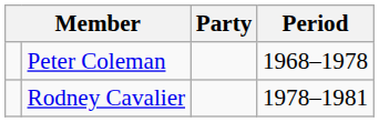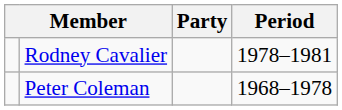 <table class="wikitable">
 <tr>
 <th colspan="2">Member</th>
 <th>Party</th>
 <th>Period</th>
 </tr>
 <tr>
 <td> </td>
+<td><a href='#'>Rodney Cavalier</a></td>
+<td></td>
+<td>1978–1981</td>
+</tr>
+<tr>
+<td> </td>
 <td><a href='#'>Peter Coleman</a></td>
 <td></td>
 <td>1968–1978</td>
 </tr>
-<tr>
-<td> </td>
-<td><a href='#'>Rodney Cavalier</a></td>
-<td></td>
-<td>1978–1981</td>
-</tr>
 </table>
